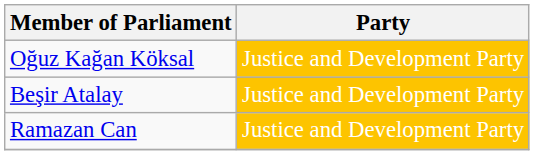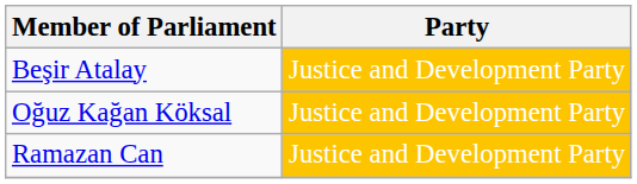 <table class="wikitable">
 <tr>
 <th>Member of Parliament</th>
 <th>Party</th>
 </tr>
 <tr>
-<td><a href='#'>Oğuz Kağan Köksal</a></td>
+<td><a href='#'>Beşir Atalay</a></td>
 <td style="background:#FDC400; color:white">Justice and Development Party</td>
 </tr>
 <tr>
-<td><a href='#'>Beşir Atalay</a></td>
+<td><a href='#'>Oğuz Kağan Köksal</a></td>
 <td style="background:#FDC400; color:white">Justice and Development Party</td>
 </tr>
 <tr>
 <td><a href='#'>Ramazan Can</a></td>
 <td style="background:#FDC400; color:white">Justice and Development Party</td>
 </tr>
 <tr>
 </tr>
 </table>
